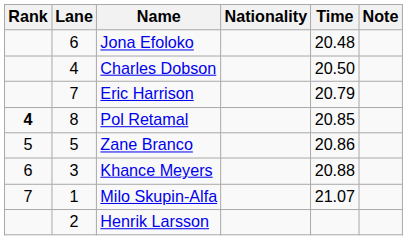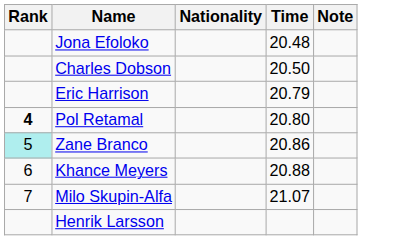 <table class="wikitable sortable" style="text-align:center">
 <tr>
 <th>Rank</th>
-<th>Lane</th>
 <th>Name</th>
 <th>Nationality</th>
 <th>Time</th>
 <th>Note</th>
 </tr>
 <tr>
 <td></td>
-<td>6</td>
 <td align=left><a href='#'>Jona Efoloko</a></td>
 <td align=left></td>
 <td>20.48</td>
 <td></td>
 </tr>
 <tr>
 <td></td>
-<td>4</td>
 <td align=left><a href='#'>Charles Dobson</a></td>
 <td align=left></td>
 <td>20.50</td>
 <td></td>
 </tr>
 <tr>
 <td></td>
-<td>7</td>
 <td align=left><a href='#'>Eric Harrison</a></td>
 <td align=left></td>
 <td>20.79</td>
 <td></td>
 </tr>
 <tr>
 <td><strong>4</strong></td>
-<td>8</td>
 <td align=left><a href='#'>Pol Retamal</a></td>
 <td align=left></td>
-<td>20.85</td>
+<td>20.80</td>
 <td></td>
 </tr>
 <tr>
-<td>5</td>
-<td>5</td>
+<td style="background: paleturquoise;">5</td>
 <td align=left><a href='#'>Zane Branco</a></td>
 <td align=left></td>
 <td>20.86</td>
 <td></td>
 </tr>
 <tr>
 <td>6</td>
-<td>3</td>
 <td align=left><a href='#'>Khance Meyers</a></td>
 <td align=left></td>
 <td>20.88</td>
 <td></td>
 </tr>
 <tr>
 <td>7</td>
-<td>1</td>
 <td align=left><a href='#'>Milo Skupin-Alfa</a></td>
 <td align=left></td>
 <td>21.07</td>
 <td></td>
 </tr>
 <tr>
 <td></td>
-<td>2</td>
 <td align=left><a href='#'>Henrik Larsson</a></td>
 <td align=left></td>
 <td></td>
 <td></td>
 </tr>
 </table>
